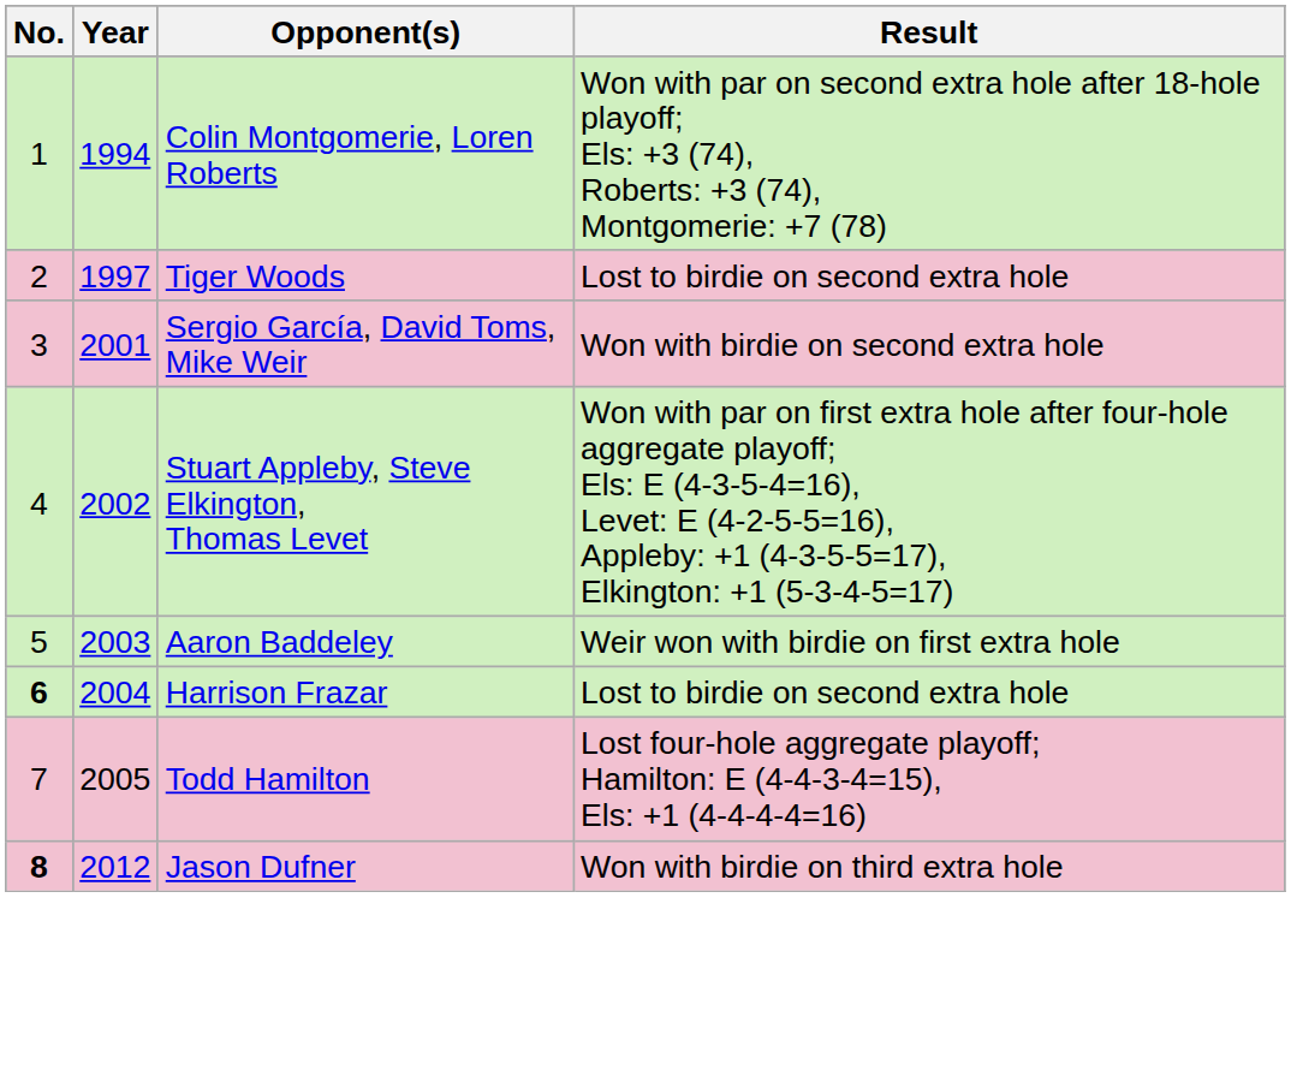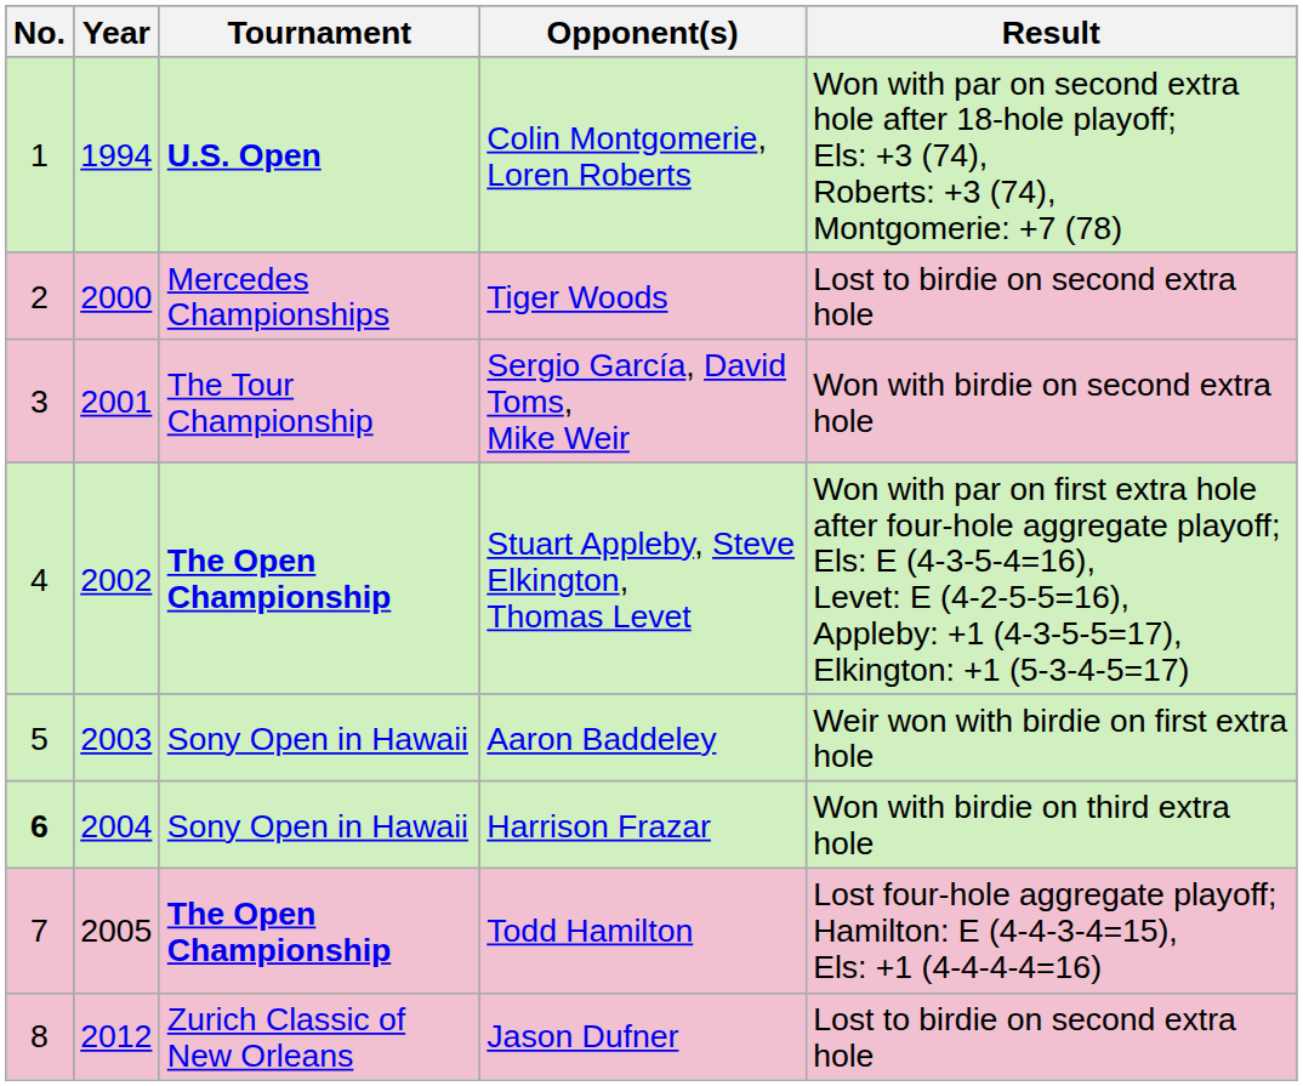 <table class="wikitable" style="font-size:95%;">
 <tr>
 <th>No.</th>
 <th>Year</th>
+<th>Tournament</th>
 <th>Opponent(s)</th>
 <th>Result</th>
 </tr>
 <tr style="background:#D0F0C0;">
 <td align=center>1</td>
 <td><a href='#'>1994</a></td>
+<td><strong><a href='#'>U.S. Open</a></strong></td>
 <td> <a href='#'>Colin Montgomerie</a>,  <a href='#'>Loren Roberts</a></td>
 <td>Won with par on second extra hole after 18-hole playoff;<br>Els: +3 (74),<br>Roberts: +3 (74),<br>Montgomerie: +7 (78)</td>
 </tr>
 <tr style="background:#F2C1D1;">
 <td align=center>2</td>
-<td><a href='#'>1997</a></td>
+<td><a href='#'>2000</a></td>
+<td><a href='#'>Mercedes Championships</a></td>
 <td> <a href='#'>Tiger Woods</a></td>
 <td>Lost to birdie on second extra hole</td>
 </tr>
 <tr style="background:#F2C1D1;">
 <td align=center>3</td>
 <td><a href='#'>2001</a></td>
+<td><a href='#'>The Tour Championship</a></td>
 <td> <a href='#'>Sergio García</a>,  <a href='#'>David Toms</a>,<br>  <a href='#'>Mike Weir</a></td>
 <td>Won with birdie on second extra hole</td>
 </tr>
 <tr style="background:#D0F0C0;">
 <td align=center>4</td>
 <td><a href='#'>2002</a></td>
+<td><strong><a href='#'>The Open Championship</a></strong></td>
 <td> <a href='#'>Stuart Appleby</a>,  <a href='#'>Steve Elkington</a>,<br> <a href='#'>Thomas Levet</a></td>
 <td>Won with par on first extra hole after four-hole aggregate playoff;<br>Els: E (4-3-5-4=16),<br>Levet: E (4-2-5-5=16),<br>Appleby: +1 (4-3-5-5=17),<br>Elkington: +1 (5-3-4-5=17)</td>
 </tr>
 <tr style="background:#D0F0C0;">
 <td align=center>5</td>
 <td><a href='#'>2003</a></td>
+<td><a href='#'>Sony Open in Hawaii</a></td>
 <td> <a href='#'>Aaron Baddeley</a></td>
 <td>Weir won with birdie on first extra hole</td>
 </tr>
 <tr style="background:#D0F0C0;">
 <td align=center><strong>6</strong></td>
 <td><a href='#'>2004</a></td>
+<td><a href='#'>Sony Open in Hawaii</a></td>
 <td> <a href='#'>Harrison Frazar</a></td>
-<td>Lost to birdie on second extra hole</td>
+<td>Won with birdie on third extra hole</td>
 </tr>
 <tr style="background:#F2C1D1;">
 <td align=center>7</td>
 <td>2005</td>
+<td><strong><a href='#'>The Open Championship</a></strong></td>
 <td> <a href='#'>Todd Hamilton</a></td>
 <td>Lost four-hole aggregate playoff;<br>Hamilton: E (4-4-3-4=15),<br>Els: +1 (4-4-4-4=16)</td>
 </tr>
 <tr style="background:#F2C1D1;">
-<td align=center><strong>8</strong></td>
+<td align=center>8</td>
 <td><a href='#'>2012</a></td>
+<td><a href='#'>Zurich Classic of New Orleans</a></td>
 <td> <a href='#'>Jason Dufner</a></td>
-<td>Won with birdie on third extra hole</td>
+<td>Lost to birdie on second extra hole</td>
 </tr>
 </table>
